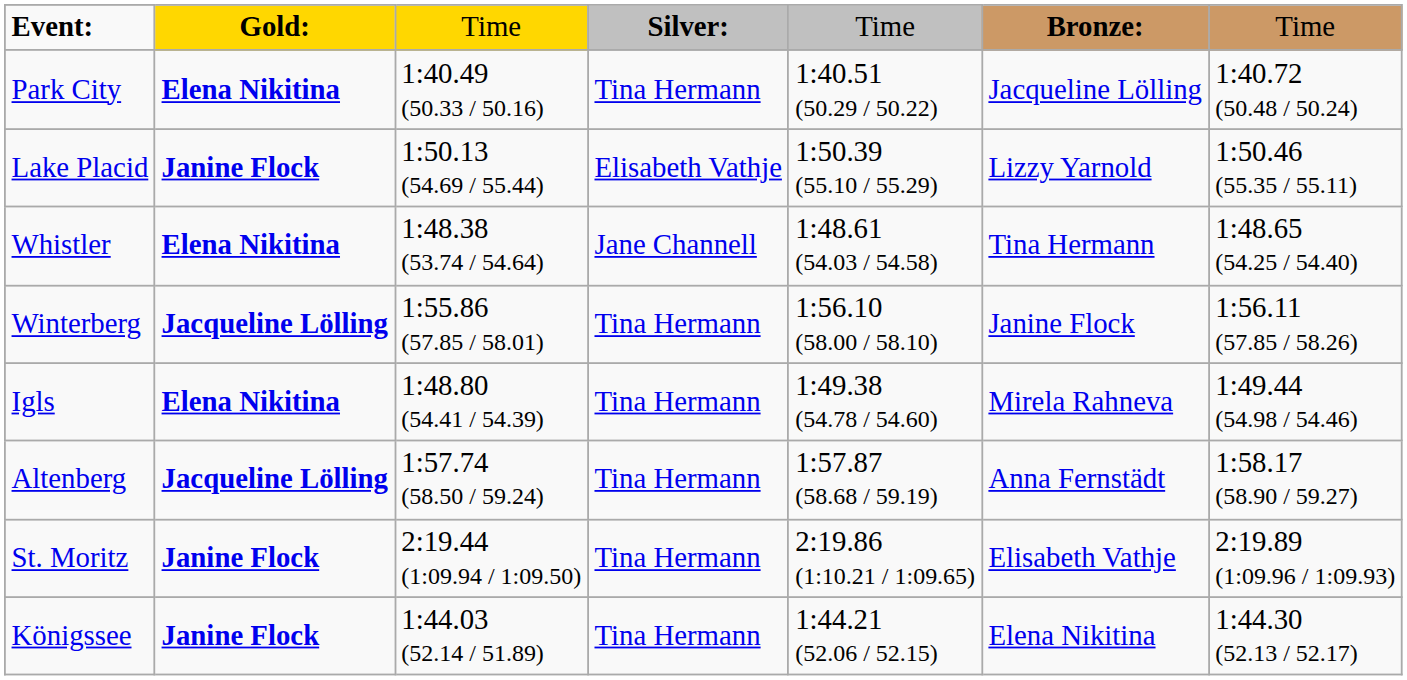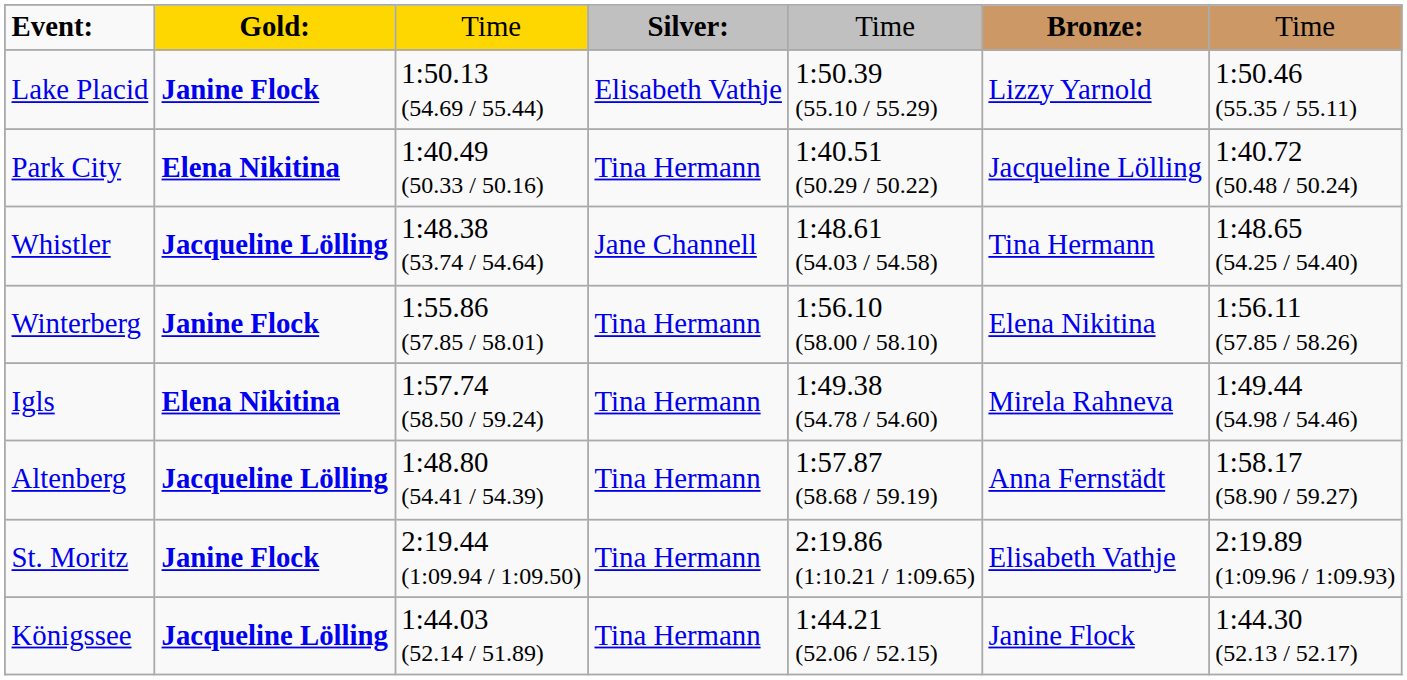 <table class="wikitable" style=>
 <tr>
 <td><strong>Event:</strong></td>
 <td !  style="text-align:center; background:gold;"><strong>Gold:</strong></td>
 <td !  style="text-align:center; background:gold;">Time</td>
 <td !  style="text-align:center; background:silver;"><strong>Silver:</strong></td>
 <td !  style="text-align:center; background:silver;">Time</td>
 <td !  style="text-align:center; background:#c96;"><strong>Bronze:</strong></td>
 <td !  style="text-align:center; background:#c96;">Time</td>
 </tr>
 <tr>
+<td> <a href='#'>Lake Placid</a></td>
+<td><strong><a href='#'>Janine Flock</a></strong><br><small></small></td>
+<td>1:50.13<br><small>(54.69 / 55.44)</small></td>
+<td><a href='#'>Elisabeth Vathje</a><br><small></small></td>
+<td>1:50.39<br><small>(55.10 / 55.29)</small></td>
+<td><a href='#'>Lizzy Yarnold</a><br><small></small></td>
+<td>1:50.46<br><small>(55.35 / 55.11)</small></td>
+</tr>
+<tr>
 <td> <a href='#'>Park City</a></td>
 <td><strong><a href='#'>Elena Nikitina</a></strong><br><small></small></td>
 <td>1:40.49<br><small>(50.33 / 50.16)</small></td>
 <td><a href='#'>Tina Hermann</a><br><small></small></td>
 <td>1:40.51<br><small>(50.29 / 50.22)</small></td>
 <td><a href='#'>Jacqueline Lölling</a><br><small></small></td>
 <td>1:40.72<br><small>(50.48 / 50.24)</small></td>
 </tr>
 <tr>
-<td> <a href='#'>Lake Placid</a></td>
-<td><strong><a href='#'>Janine Flock</a></strong><br><small></small></td>
-<td>1:50.13<br><small>(54.69 / 55.44)</small></td>
-<td><a href='#'>Elisabeth Vathje</a><br><small></small></td>
-<td>1:50.39<br><small>(55.10 / 55.29)</small></td>
-<td><a href='#'>Lizzy Yarnold</a><br><small></small></td>
-<td>1:50.46<br><small>(55.35 / 55.11)</small></td>
-</tr>
-<tr>
 <td> <a href='#'>Whistler</a></td>
-<td><strong><a href='#'>Elena Nikitina</a></strong><br><small></small></td>
+<td><strong><a href='#'>Jacqueline Lölling</a></strong><br><small></small></td>
 <td>1:48.38<br><small>(53.74 / 54.64)</small></td>
 <td><a href='#'>Jane Channell</a><br><small></small></td>
 <td>1:48.61<br><small>(54.03 / 54.58)</small></td>
 <td><a href='#'>Tina Hermann</a><br><small></small></td>
 <td>1:48.65<br><small>(54.25 / 54.40)</small></td>
 </tr>
 <tr>
 <td> <a href='#'>Winterberg</a></td>
-<td><strong><a href='#'>Jacqueline Lölling</a></strong><br><small></small></td>
+<td><strong><a href='#'>Janine Flock</a></strong><br><small></small></td>
 <td>1:55.86<br><small>(57.85 / 58.01)</small></td>
 <td><a href='#'>Tina Hermann</a><br><small></small></td>
 <td>1:56.10<br><small>(58.00 / 58.10)</small></td>
-<td><a href='#'>Janine Flock</a><br><small></small></td>
+<td><a href='#'>Elena Nikitina</a><br><small></small></td>
 <td>1:56.11<br><small>(57.85 / 58.26)</small></td>
 </tr>
 <tr>
 <td> <a href='#'>Igls</a></td>
 <td><strong><a href='#'>Elena Nikitina</a></strong><br><small></small></td>
-<td>1:48.80<br><small>(54.41 / 54.39)</small></td>
+<td>1:57.74<br><small>(58.50 / 59.24)</small></td>
 <td><a href='#'>Tina Hermann</a><br><small></small></td>
 <td>1:49.38<br><small>(54.78 / 54.60)</small></td>
 <td><a href='#'>Mirela Rahneva</a><br><small></small></td>
 <td>1:49.44<br><small>(54.98 / 54.46)</small></td>
 </tr>
 <tr>
 <td> <a href='#'>Altenberg</a></td>
 <td><strong><a href='#'>Jacqueline Lölling</a></strong><br><small></small></td>
-<td>1:57.74<br><small>(58.50 / 59.24)</small></td>
+<td>1:48.80<br><small>(54.41 / 54.39)</small></td>
 <td><a href='#'>Tina Hermann</a><br><small></small></td>
 <td>1:57.87<br><small>(58.68 / 59.19)</small></td>
 <td><a href='#'>Anna Fernstädt</a><br><small></small></td>
 <td>1:58.17<br><small>(58.90 / 59.27)</small></td>
 </tr>
 <tr>
 <td> <a href='#'>St. Moritz</a></td>
 <td><strong><a href='#'>Janine Flock</a></strong><br><small></small></td>
 <td>2:19.44<br><small>(1:09.94 / 1:09.50)</small></td>
 <td><a href='#'>Tina Hermann</a><br><small></small></td>
 <td>2:19.86<br><small>(1:10.21 / 1:09.65)</small></td>
 <td><a href='#'>Elisabeth Vathje</a><br><small></small></td>
 <td>2:19.89<br><small>(1:09.96 / 1:09.93)</small></td>
 </tr>
 <tr>
 <td> <a href='#'>Königssee</a></td>
-<td><strong><a href='#'>Janine Flock</a></strong><br><small></small></td>
+<td><strong><a href='#'>Jacqueline Lölling</a></strong><br><small></small></td>
 <td>1:44.03<br><small>(52.14 / 51.89)</small></td>
 <td><a href='#'>Tina Hermann</a><br><small></small></td>
 <td>1:44.21<br><small>(52.06 / 52.15)</small></td>
-<td><a href='#'>Elena Nikitina</a><br><small></small></td>
+<td><a href='#'>Janine Flock</a><br><small></small></td>
 <td>1:44.30<br><small>(52.13 / 52.17)</small></td>
 </tr>
 </table>
